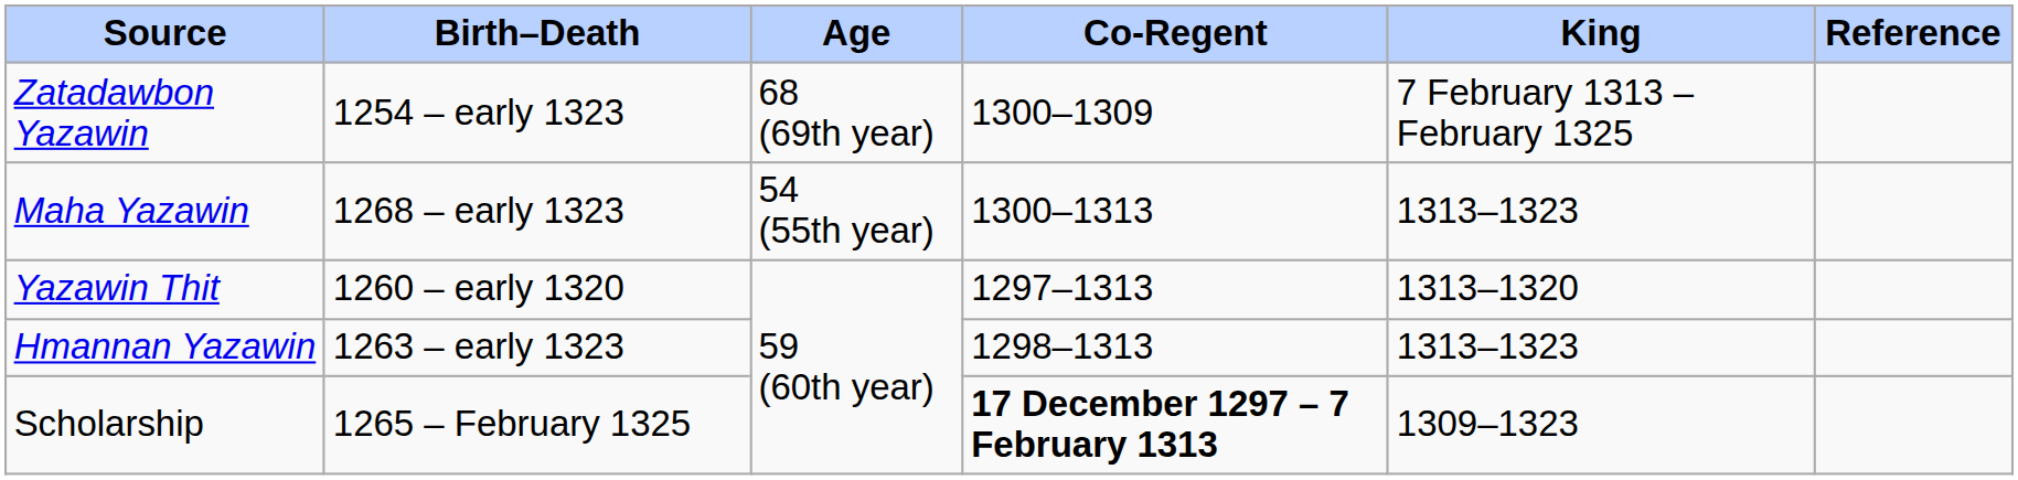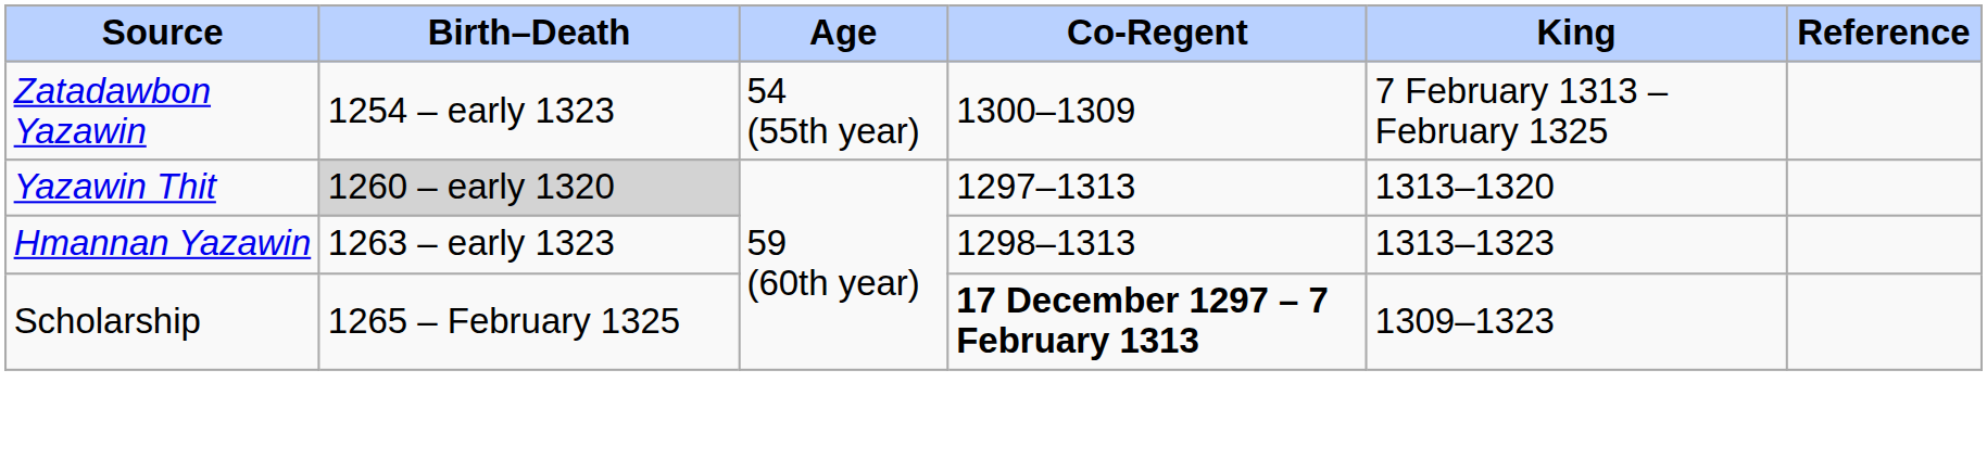 <table width=100% class="wikitable">
 <tr>
 <th style="background-color:#B9D1FF" width=15%>Source</th>
 <th style="background-color:#B9D1FF" width=20%>Birth–Death</th>
 <th style="background-color:#B9D1FF" width=10%>Age</th>
 <th style="background-color:#B9D1FF" width=20%>Co-Regent</th>
 <th style="background-color:#B9D1FF" width=20%>King</th>
 <th style="background-color:#B9D1FF" width=5%>Reference</th>
 </tr>
 <tr>
 <td><em><a href='#'>Zatadawbon Yazawin</a></em></td>
 <td> 1254 – early 1323</td>
-<td>68 <br> (69th year)</td>
+<td>54 <br> (55th year)</td>
 <td>1300–1309</td>
 <td>7 February 1313 –  February 1325</td>
 <td></td>
 </tr>
 <tr>
-<td><em><a href='#'>Maha Yazawin</a></em></td>
-<td> 1268 – early 1323</td>
-<td>54 <br> (55th year)</td>
-<td>1300–1313</td>
-<td>1313–1323</td>
-<td></td>
-</tr>
-<tr>
 <td><em><a href='#'>Yazawin Thit</a></em></td>
-<td> 1260 – early 1320</td>
+<td style="background: lightgrey;"> 1260 – early 1320</td>
 <td rowspan="3">59 <br> (60th year)</td>
 <td>1297–1313</td>
 <td>1313–1320</td>
 <td></td>
 </tr>
 <tr>
 <td><em><a href='#'>Hmannan Yazawin</a></em></td>
 <td> 1263 – early 1323</td>
 <td>1298–1313</td>
 <td>1313–1323</td>
 <td></td>
 </tr>
 <tr>
 <td>Scholarship</td>
 <td> 1265 –  February 1325</td>
 <td><strong>17 December 1297 – 7 February 1313</strong></td>
 <td>1309–1323</td>
 <td></td>
 </tr>
 </table>
